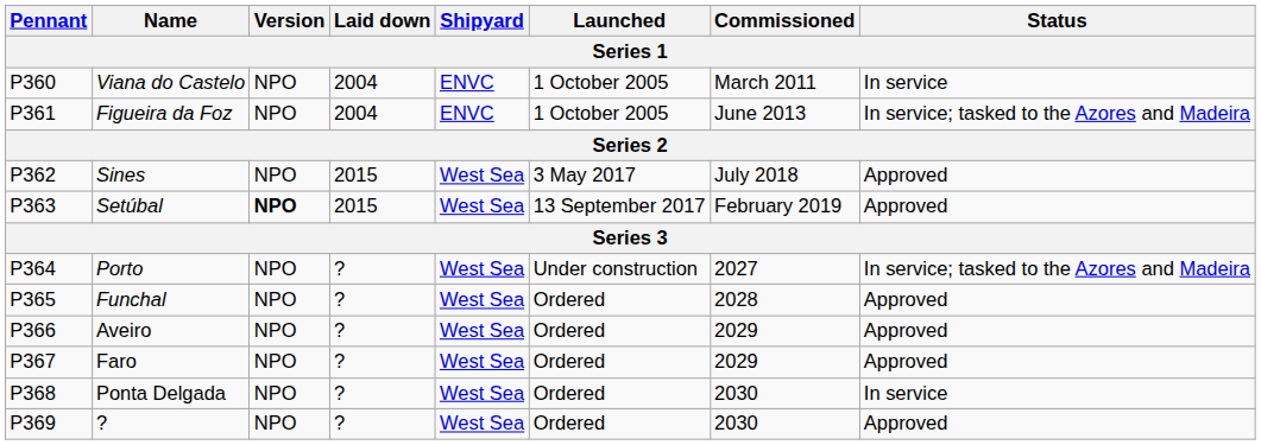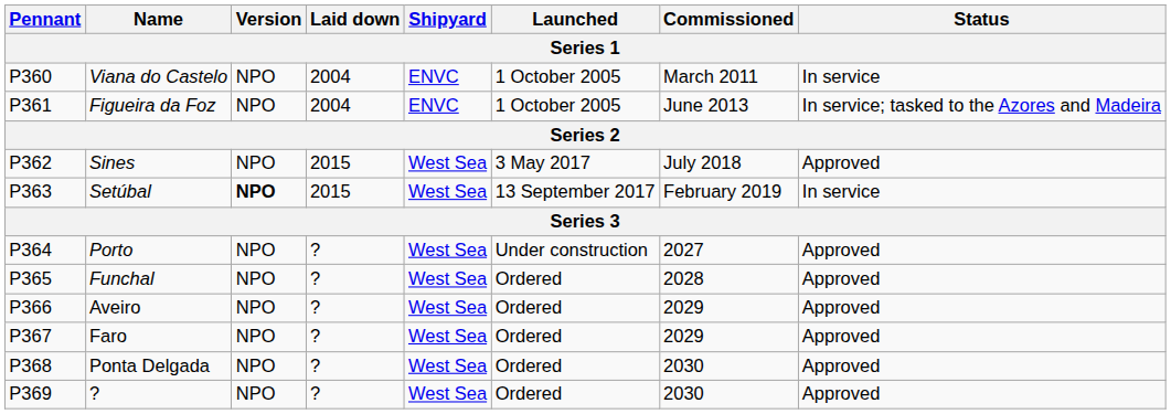 <table class="wikitable">
 <tr>
 <th><a href='#'>Pennant</a></th>
 <th>Name</th>
 <th>Version</th>
 <th>Laid down</th>
 <th><a href='#'>Shipyard</a></th>
 <th>Launched</th>
 <th>Commissioned</th>
 <th>Status</th>
 </tr>
 <tr>
 <th colspan="8">Series 1</th>
 </tr>
 <tr>
 <td>P360</td>
 <td><em>Viana do Castelo</em></td>
 <td>NPO</td>
 <td>2004</td>
 <td><a href='#'>ENVC</a></td>
 <td>1 October 2005</td>
 <td>March 2011</td>
 <td>In service</td>
 </tr>
 <tr>
 <td>P361</td>
 <td><em>Figueira da Foz</em></td>
 <td>NPO</td>
 <td>2004</td>
 <td><a href='#'>ENVC</a></td>
 <td>1 October 2005</td>
 <td>June 2013</td>
 <td>In service; tasked to the <a href='#'>Azores</a> and <a href='#'>Madeira</a></td>
 </tr>
 <tr>
 <th colspan="8">Series 2</th>
 </tr>
 <tr>
 <td>P362</td>
 <td><em>Sines</em></td>
 <td>NPO</td>
 <td>2015</td>
 <td><a href='#'>West Sea</a></td>
 <td>3 May 2017</td>
 <td>July 2018</td>
 <td>Approved</td>
 </tr>
 <tr>
 <td>P363</td>
 <td><em>Setúbal</em></td>
 <td><strong>NPO</strong></td>
 <td>2015</td>
 <td><a href='#'>West Sea</a></td>
 <td>13 September 2017 </td>
 <td>February 2019</td>
-<td>Approved</td>
+<td>In service</td>
 </tr>
 <tr>
 <th colspan="8">Series 3</th>
 </tr>
 <tr>
 <td>P364</td>
 <td><em>Porto</em></td>
 <td>NPO</td>
 <td>?</td>
 <td><a href='#'>West Sea</a></td>
 <td>Under construction</td>
 <td>2027</td>
-<td>In service; tasked to the <a href='#'>Azores</a> and <a href='#'>Madeira</a></td>
+<td>Approved</td>
 </tr>
 <tr>
 <td>P365</td>
 <td><em>Funchal</em></td>
 <td>NPO</td>
 <td>?</td>
 <td><a href='#'>West Sea</a></td>
 <td>Ordered</td>
 <td>2028</td>
 <td>Approved</td>
 </tr>
 <tr>
 <td>P366</td>
 <td>Aveiro</td>
 <td>NPO</td>
 <td>?</td>
 <td><a href='#'>West Sea</a></td>
 <td>Ordered</td>
 <td>2029</td>
 <td>Approved</td>
 </tr>
 <tr>
 <td>P367</td>
 <td>Faro</td>
 <td>NPO</td>
 <td>?</td>
 <td><a href='#'>West Sea</a></td>
 <td>Ordered</td>
 <td>2029</td>
 <td>Approved</td>
 </tr>
 <tr>
 <td>P368</td>
 <td>Ponta Delgada</td>
 <td>NPO</td>
 <td>?</td>
 <td><a href='#'>West Sea</a></td>
 <td>Ordered</td>
 <td>2030</td>
-<td>In service</td>
+<td>Approved</td>
 </tr>
 <tr>
 <td>P369</td>
 <td>?</td>
 <td>NPO</td>
 <td>?</td>
 <td><a href='#'>West Sea</a></td>
 <td>Ordered</td>
 <td>2030</td>
 <td>Approved</td>
 </tr>
 </table>
